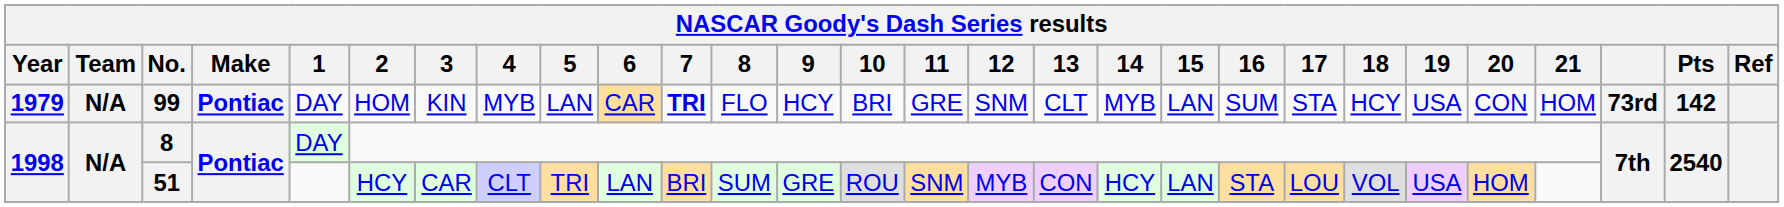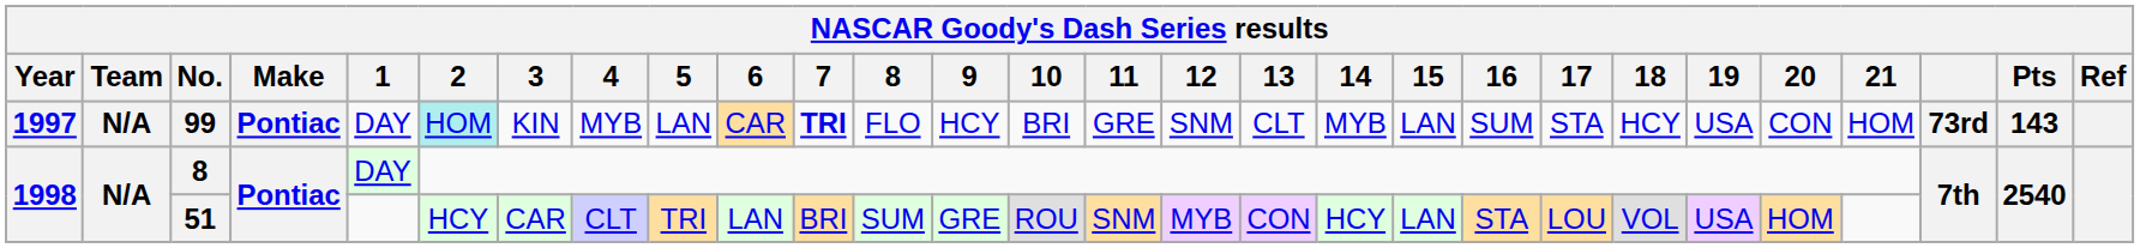 <table class="wikitable" style="text-align:center; font-size:75%">
 <tr>
 <th colspan=32><a href='#'>NASCAR Goody's Dash Series</a> results</th>
 </tr>
 <tr>
 <th>Year</th>
 <th>Team</th>
 <th>No.</th>
 <th>Make</th>
 <th>1</th>
 <th>2</th>
 <th>3</th>
 <th>4</th>
 <th>5</th>
 <th>6</th>
 <th>7</th>
 <th>8</th>
 <th>9</th>
 <th>10</th>
 <th>11</th>
 <th>12</th>
 <th>13</th>
 <th>14</th>
 <th>15</th>
 <th>16</th>
 <th>17</th>
 <th>18</th>
 <th>19</th>
 <th>20</th>
 <th>21</th>
 <th></th>
 <th>Pts</th>
 <th>Ref</th>
 </tr>
 <tr>
-<th><a href='#'>1979</a></th>
+<th><a href='#'>1997</a></th>
 <th>N/A</th>
 <th>99</th>
 <th><a href='#'>Pontiac</a></th>
 <td><a href='#'>DAY</a></td>
-<td><a href='#'>HOM</a></td>
+<td style="background: paleturquoise;"><a href='#'>HOM</a></td>
 <td><a href='#'>KIN</a></td>
 <td><a href='#'>MYB</a></td>
 <td><a href='#'>LAN</a></td>
 <td style="background:#FFDF9F;"><a href='#'>CAR</a><br></td>
 <td><strong><a href='#'>TRI</a></strong></td>
 <td><a href='#'>FLO</a></td>
 <td><a href='#'>HCY</a></td>
 <td><a href='#'>BRI</a></td>
 <td><a href='#'>GRE</a></td>
 <td><a href='#'>SNM</a></td>
 <td><a href='#'>CLT</a></td>
 <td><a href='#'>MYB</a></td>
 <td><a href='#'>LAN</a></td>
 <td><a href='#'>SUM</a></td>
 <td><a href='#'>STA</a></td>
 <td><a href='#'>HCY</a></td>
 <td><a href='#'>USA</a></td>
 <td><a href='#'>CON</a></td>
 <td><a href='#'>HOM</a></td>
 <th>73rd</th>
-<th>142</th>
+<th>143</th>
 <th></th>
 </tr>
 <tr>
 <th rowspan=2><a href='#'>1998</a></th>
 <th rowspan=2>N/A</th>
 <th>8</th>
 <th rowspan=2><a href='#'>Pontiac</a></th>
 <td style="background:#DFFFDF;"><a href='#'>DAY</a><br></td>
 <td colspan=20></td>
 <th rowspan=2>7th</th>
 <th rowspan=2>2540</th>
 <th rowspan=2></th>
 </tr>
 <tr>
 <th>51</th>
 <td></td>
 <td style="background:#DFFFDF;"><a href='#'>HCY</a><br></td>
 <td style="background:#DFFFDF;"><a href='#'>CAR</a><br></td>
 <td style="background:#CFCFFF;"><a href='#'>CLT</a><br></td>
 <td style="background:#FFDF9F;"><a href='#'>TRI</a><br></td>
 <td style="background:#DFFFDF;"><a href='#'>LAN</a><br></td>
 <td style="background:#FFDF9F;"><a href='#'>BRI</a><br></td>
 <td style="background:#DFFFDF;"><a href='#'>SUM</a><br></td>
 <td style="background:#DFFFDF;"><a href='#'>GRE</a><br></td>
 <td style="background:#DFDFDF;"><a href='#'>ROU</a><br></td>
 <td style="background:#FFDF9F;"><a href='#'>SNM</a><br></td>
 <td style="background:#EFCFFF;"><a href='#'>MYB</a><br></td>
 <td style="background:#EFCFFF;"><a href='#'>CON</a><br></td>
 <td style="background:#DFFFDF;"><a href='#'>HCY</a><br></td>
 <td style="background:#DFFFDF;"><a href='#'>LAN</a><br></td>
 <td style="background:#FFDF9F;"><a href='#'>STA</a><br></td>
 <td style="background:#FFDF9F;"><a href='#'>LOU</a><br></td>
 <td style="background:#DFDFDF;"><a href='#'>VOL</a><br></td>
 <td style="background:#EFCFFF;"><a href='#'>USA</a><br></td>
 <td style="background:#FFDF9F;"><a href='#'>HOM</a><br></td>
 <td></td>
 </tr>
 </table>
